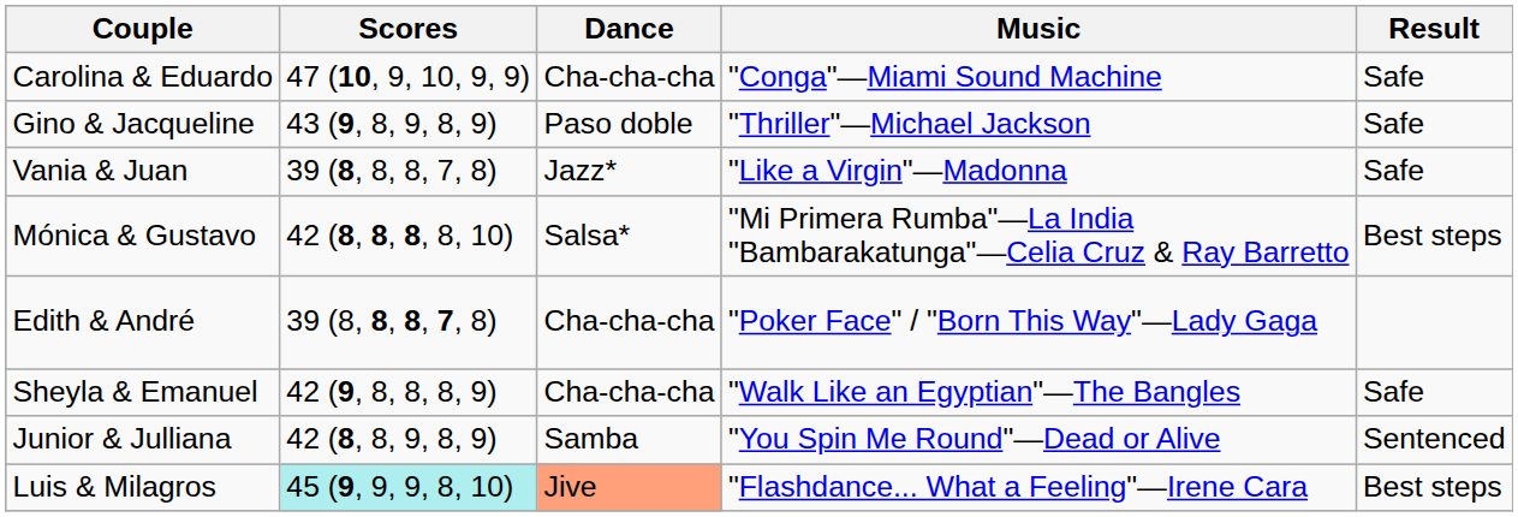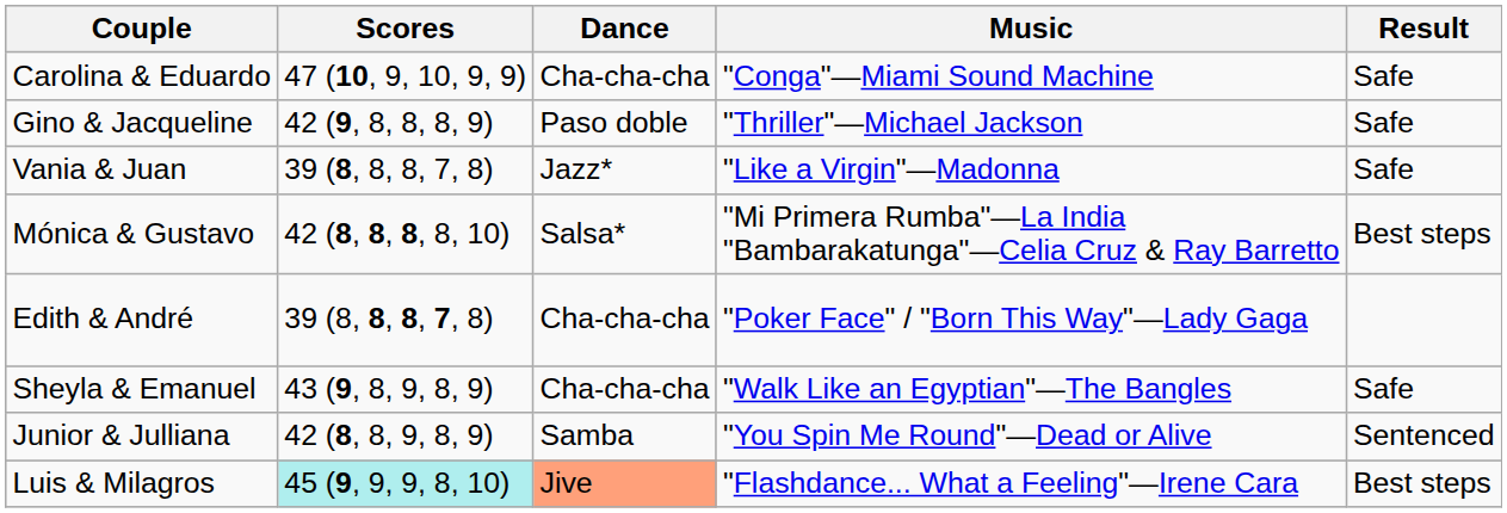 <table class="wikitable sortable" style="width:95%; white-space:nowrap;">
 <tr>
 <th style="width:15%;">Couple<br></th>
 <th style="width:14%;">Scores</th>
 <th style="width:14%;">Dance</th>
 <th style="width:40%;">Music</th>
 <th style="width:12%;">Result</th>
 </tr>
 <tr>
 <td>Carolina & Eduardo<br></td>
 <td>47 (<strong>10</strong>, 9, 10, 9, 9)</td>
 <td>Cha-cha-cha</td>
 <td>"<a href='#'>Conga</a>"—<a href='#'>Miami Sound Machine</a></td>
 <td>Safe</td>
 </tr>
 <tr>
 <td>Gino & Jacqueline<br></td>
-<td>43 (<strong>9</strong>, 8, 9, 8, 9)</td>
+<td>42 (<strong>9</strong>, 8, 8, 8, 9)</td>
 <td>Paso doble</td>
 <td>"<a href='#'>Thriller</a>"—<a href='#'>Michael Jackson</a></td>
 <td>Safe</td>
 </tr>
 <tr>
 <td>Vania & Juan<br></td>
 <td>39 (<strong>8</strong>, 8, 8, 7, 8)</td>
 <td>Jazz*</td>
 <td>"<a href='#'>Like a Virgin</a>"—<a href='#'>Madonna</a></td>
 <td>Safe</td>
 </tr>
 <tr>
 <td>Mónica & Gustavo</td>
 <td>42 (<strong>8</strong>, <strong>8</strong>, <strong>8</strong>, 8, 10)</td>
 <td>Salsa*</td>
 <td>"Mi Primera Rumba"—<a href='#'>La India</a><br>"Bambarakatunga"—<a href='#'>Celia Cruz</a> & <a href='#'>Ray Barretto</a></td>
 <td>Best steps</td>
 </tr>
 <tr style="height:50px">
 <td>Edith & André</td>
 <td>39 (8, <strong>8</strong>, <strong>8</strong>, <strong>7</strong>, 8)</td>
 <td>Cha-cha-cha</td>
 <td>"<a href='#'>Poker Face</a>" / "<a href='#'>Born This Way</a>"—<a href='#'>Lady Gaga</a></td>
 <td></td>
 </tr>
 <tr>
 <td>Sheyla & Emanuel<br></td>
-<td>42 (<strong>9</strong>, 8, 8, 8, 9)</td>
+<td>43 (<strong>9</strong>, 8, 9, 8, 9)</td>
 <td>Cha-cha-cha</td>
 <td>"<a href='#'>Walk Like an Egyptian</a>"—<a href='#'>The Bangles</a></td>
 <td>Safe</td>
 </tr>
 <tr>
 <td>Junior & Julliana<br></td>
 <td>42 (<strong>8</strong>, 8, 9, 8, 9)</td>
 <td>Samba</td>
 <td>"<a href='#'>You Spin Me Round</a>"—<a href='#'>Dead or Alive</a></td>
 <td>Sentenced</td>
 </tr>
 <tr>
 <td>Luis & Milagros<br></td>
 <td style="background: paleturquoise;">45 (<strong>9</strong>, 9, 9, 8, 10)</td>
 <td style="background: lightsalmon;">Jive</td>
 <td>"<a href='#'>Flashdance... What a Feeling</a>"—<a href='#'>Irene Cara</a></td>
 <td>Best steps</td>
 </tr>
 </table>
